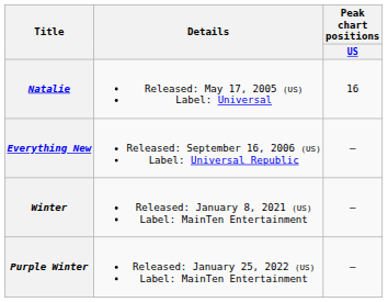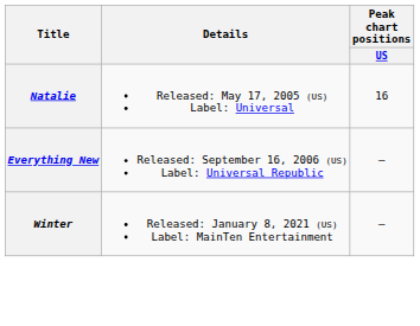 <table class="wikitable plainrowheaders" style="text-align:center;">
 <tr>
 <th scope="col" rowspan="2">Title</th>
 <th scope="col" rowspan="2">Details</th>
 <th scope="col" colspan="1">Peak chart positions</th>
 </tr>
 <tr>
 <th scope="col" style="width:3em;font-size:90%;"><a href='#'>US</a><br></th>
 </tr>
 <tr>
 <th scope="row"><em><a href='#'>Natalie</a></em></th>
 <td><br><ul><li>Released: May 17, 2005 <small>(US)</small></li><li>Label: <a href='#'>Universal</a></li></ul></td>
 <td>16</td>
 </tr>
 <tr>
 <th scope="row"><em><a href='#'>Everything New</a></em></th>
 <td><br><ul><li>Released: September 16, 2006 <small>(US)</small></li><li>Label: <a href='#'>Universal Republic</a></li></ul></td>
 <td>—</td>
 </tr>
 <tr>
 <th scope="row"><em>Winter</em></th>
 <td><br><ul><li>Released: January 8, 2021 <small>(US)</small></li><li>Label: MainTen Entertainment</li></ul></td>
 <td>—</td>
 </tr>
-<tr>
-<th scope="row"><em>Purple Winter</em></th>
-<td><br><ul><li>Released: January 25, 2022 <small>(US)</small></li><li>Label: MainTen Entertainment</li></ul></td>
-<td>—</td>
-</tr>
 </table>
